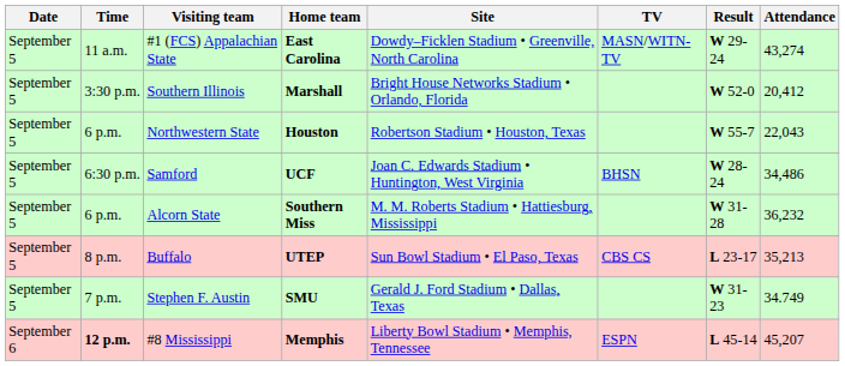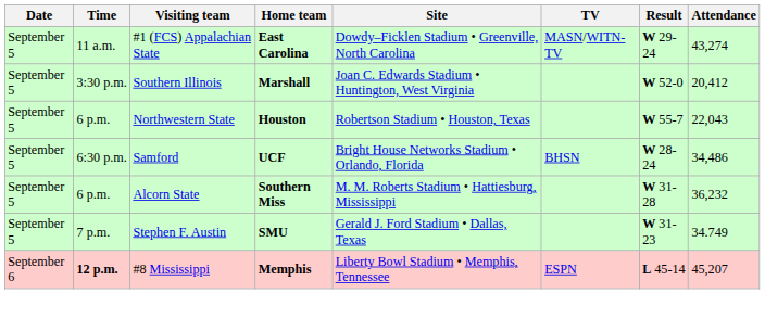 <table class="wikitable" style="font-size:95%;">
 <tr>
 <th>Date</th>
 <th>Time</th>
 <th>Visiting team</th>
 <th>Home team</th>
 <th>Site</th>
 <th>TV</th>
 <th>Result</th>
 <th>Attendance</th>
 </tr>
 <tr bgcolor=#ccffcc>
 <td>September 5</td>
 <td>11 a.m.</td>
 <td>#1 (<a href='#'>FCS</a>) <a href='#'>Appalachian State</a></td>
 <td><strong>East Carolina</strong></td>
 <td><a href='#'>Dowdy–Ficklen Stadium</a> • <a href='#'>Greenville, North Carolina</a></td>
 <td><a href='#'>MASN</a>/<a href='#'>WITN-TV</a></td>
 <td><strong>W</strong> 29-24</td>
 <td>43,274</td>
 </tr>
 <tr bgcolor=#ccffcc>
 <td>September 5</td>
 <td>3:30 p.m.</td>
 <td><a href='#'>Southern Illinois</a></td>
 <td><strong>Marshall</strong></td>
-<td><a href='#'>Bright House Networks Stadium</a> • <a href='#'>Orlando, Florida</a></td>
+<td><a href='#'>Joan C. Edwards Stadium</a> • <a href='#'>Huntington, West Virginia</a></td>
 <td></td>
 <td><strong>W</strong> 52-0</td>
 <td>20,412</td>
 </tr>
 <tr bgcolor=#ccffcc>
 <td>September 5</td>
 <td>6 p.m.</td>
 <td><a href='#'>Northwestern State</a></td>
 <td><strong>Houston</strong></td>
 <td><a href='#'>Robertson Stadium</a> • <a href='#'>Houston, Texas</a></td>
 <td></td>
 <td><strong>W</strong> 55-7</td>
 <td>22,043</td>
 </tr>
 <tr bgcolor=#ccffcc>
 <td>September 5</td>
 <td>6:30 p.m.</td>
 <td><a href='#'>Samford</a></td>
 <td><strong>UCF</strong></td>
-<td><a href='#'>Joan C. Edwards Stadium</a> • <a href='#'>Huntington, West Virginia</a></td>
+<td><a href='#'>Bright House Networks Stadium</a> • <a href='#'>Orlando, Florida</a></td>
 <td><a href='#'>BHSN</a></td>
 <td><strong>W</strong> 28-24</td>
 <td>34,486</td>
 </tr>
 <tr bgcolor=#ccffcc>
 <td>September 5</td>
 <td>6 p.m.</td>
 <td><a href='#'>Alcorn State</a></td>
 <td><strong>Southern Miss</strong></td>
 <td><a href='#'>M. M. Roberts Stadium</a> • <a href='#'>Hattiesburg, Mississippi</a></td>
 <td></td>
 <td><strong>W</strong> 31-28</td>
 <td>36,232</td>
-</tr>
-<tr bgcolor=#ffcccc>
-<td>September 5</td>
-<td>8 p.m.</td>
-<td><a href='#'>Buffalo</a></td>
-<td><strong>UTEP</strong></td>
-<td><a href='#'>Sun Bowl Stadium</a> • <a href='#'>El Paso, Texas</a></td>
-<td><a href='#'>CBS CS</a></td>
-<td><strong>L</strong> 23-17</td>
-<td>35,213</td>
 </tr>
 <tr bgcolor=#ccffcc>
 <td>September 5</td>
 <td>7 p.m.</td>
 <td><a href='#'>Stephen F. Austin</a></td>
 <td><strong>SMU</strong></td>
 <td><a href='#'>Gerald J. Ford Stadium</a> • <a href='#'>Dallas, Texas</a></td>
 <td></td>
 <td><strong>W</strong> 31-23</td>
 <td>34.749</td>
 </tr>
 <tr bgcolor=#ffcccc>
 <td>September 6</td>
 <td><strong>12 p.m.</strong></td>
 <td>#8 <a href='#'>Mississippi</a></td>
 <td><strong>Memphis</strong></td>
 <td><a href='#'>Liberty Bowl Stadium</a> • <a href='#'>Memphis, Tennessee</a></td>
 <td><a href='#'>ESPN</a></td>
 <td><strong>L</strong> 45-14</td>
 <td>45,207</td>
 </tr>
 </table>
